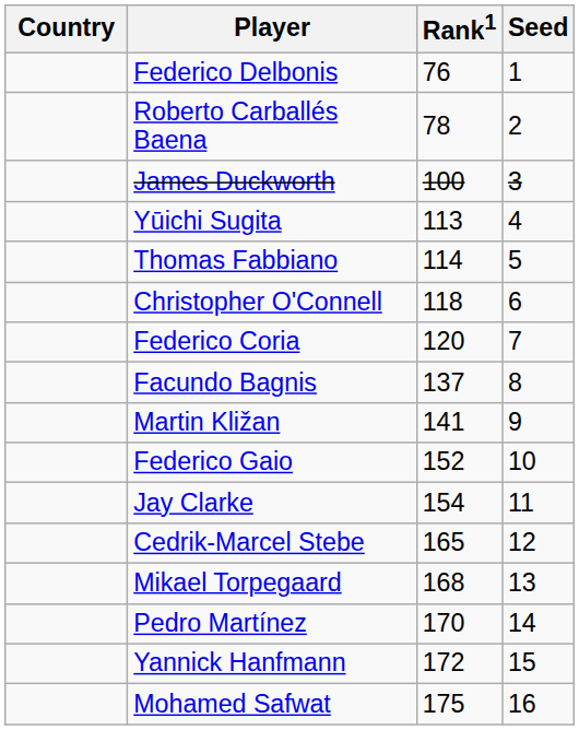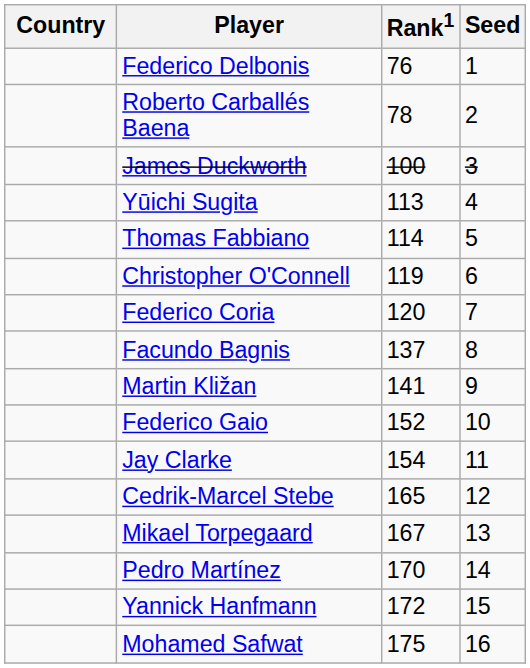 <table class="sortable wikitable">
 <tr>
 <th width="70">Country</th>
 <th width="175">Player</th>
 <th>Rank<sup>1</sup></th>
 <th>Seed</th>
 </tr>
 <tr>
 <td></td>
 <td><a href='#'>Federico Delbonis</a></td>
 <td>76</td>
 <td>1</td>
 </tr>
 <tr>
 <td></td>
 <td><a href='#'>Roberto Carballés Baena</a></td>
 <td>78</td>
 <td>2</td>
 </tr>
 <tr>
 <td><s></s></td>
 <td><s><a href='#'>James Duckworth</a></s></td>
 <td><s>100</s></td>
 <td><s>3</s></td>
 </tr>
 <tr>
 <td></td>
 <td><a href='#'>Yūichi Sugita</a></td>
 <td>113</td>
 <td>4</td>
 </tr>
 <tr>
 <td></td>
 <td><a href='#'>Thomas Fabbiano</a></td>
 <td>114</td>
 <td>5</td>
 </tr>
 <tr>
 <td></td>
 <td><a href='#'>Christopher O'Connell</a></td>
-<td>118</td>
+<td>119</td>
 <td>6</td>
 </tr>
 <tr>
 <td></td>
 <td><a href='#'>Federico Coria</a></td>
 <td>120</td>
 <td>7</td>
 </tr>
 <tr>
 <td></td>
 <td><a href='#'>Facundo Bagnis</a></td>
 <td>137</td>
 <td>8</td>
 </tr>
 <tr>
 <td></td>
 <td><a href='#'>Martin Kližan</a></td>
 <td>141</td>
 <td>9</td>
 </tr>
 <tr>
 <td></td>
 <td><a href='#'>Federico Gaio</a></td>
 <td>152</td>
 <td>10</td>
 </tr>
 <tr>
 <td></td>
 <td><a href='#'>Jay Clarke</a></td>
 <td>154</td>
 <td>11</td>
 </tr>
 <tr>
 <td></td>
 <td><a href='#'>Cedrik-Marcel Stebe</a></td>
 <td>165</td>
 <td>12</td>
 </tr>
 <tr>
 <td></td>
 <td><a href='#'>Mikael Torpegaard</a></td>
-<td>168</td>
+<td>167</td>
 <td>13</td>
 </tr>
 <tr>
 <td></td>
 <td><a href='#'>Pedro Martínez</a></td>
 <td>170</td>
 <td>14</td>
 </tr>
 <tr>
 <td></td>
 <td><a href='#'>Yannick Hanfmann</a></td>
 <td>172</td>
 <td>15</td>
 </tr>
 <tr>
 <td></td>
 <td><a href='#'>Mohamed Safwat</a></td>
 <td>175</td>
 <td>16</td>
 </tr>
 </table>
